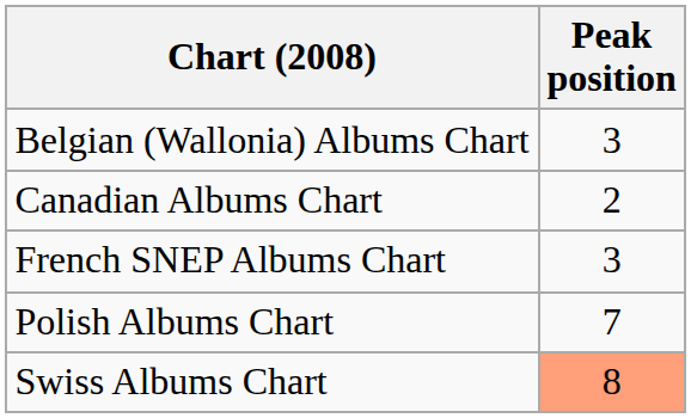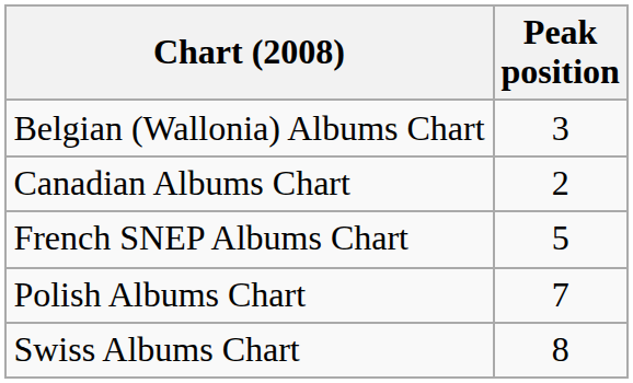 <table class="wikitable sortable">
 <tr>
 <th>Chart (2008)</th>
 <th>Peak<br>position</th>
 </tr>
 <tr>
 <td>Belgian (Wallonia) Albums Chart</td>
 <td align="center">3</td>
 </tr>
 <tr>
 <td>Canadian Albums Chart</td>
 <td align="center">2</td>
 </tr>
 <tr>
 <td>French SNEP Albums Chart</td>
-<td align="center">3</td>
+<td align="center">5</td>
 </tr>
 <tr>
 <td>Polish Albums Chart</td>
 <td align="center">7</td>
 </tr>
 <tr>
 <td>Swiss Albums Chart</td>
-<td align="center" style="background: lightsalmon;">8</td>
+<td align="center">8</td>
 </tr>
 <tr>
 </tr>
 </table>
